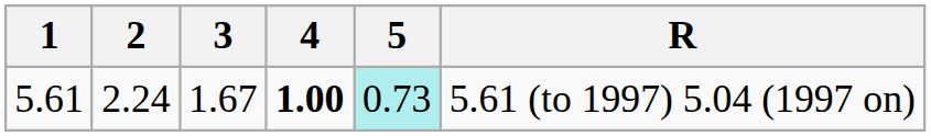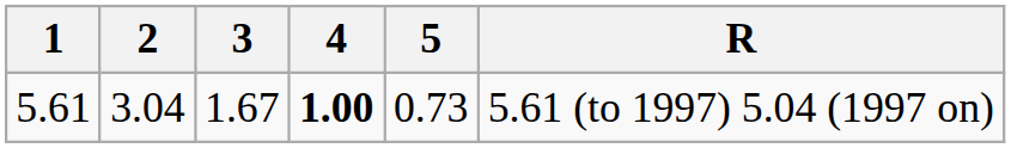 <table class=wikitable>
 <tr>
 <th>1</th>
 <th>2</th>
 <th>3</th>
 <th>4</th>
 <th>5</th>
 <th>R</th>
 </tr>
 <tr>
 <td>5.61</td>
-<td>2.24</td>
+<td>3.04</td>
 <td>1.67</td>
 <td><strong>1.00</strong></td>
-<td style="background: paleturquoise;">0.73</td>
+<td>0.73</td>
 <td>5.61 (to 1997) 5.04 (1997 on)</td>
 </tr>
 </table>
